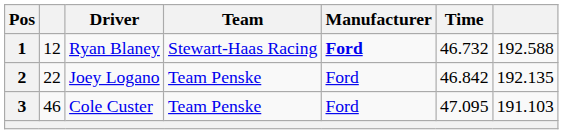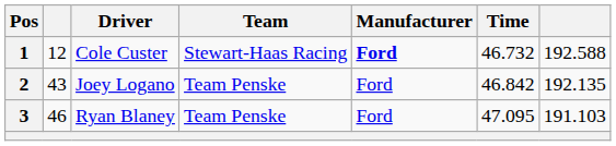 <table class="wikitable" style="font-size:95%">
 <tr>
 <th>Pos</th>
 <th></th>
 <th>Driver</th>
 <th>Team</th>
 <th>Manufacturer</th>
 <th>Time</th>
 <th></th>
 </tr>
 <tr>
 <th>1</th>
 <td>12</td>
-<td><a href='#'>Ryan Blaney</a></td>
+<td><a href='#'>Cole Custer</a></td>
 <td><a href='#'>Stewart-Haas Racing</a></td>
 <td><strong><a href='#'>Ford</a></strong></td>
 <td>46.732</td>
 <td>192.588</td>
 </tr>
 <tr>
 <th>2</th>
-<td>22</td>
+<td>43</td>
 <td><a href='#'>Joey Logano</a></td>
 <td><a href='#'>Team Penske</a></td>
 <td><a href='#'>Ford</a></td>
 <td>46.842</td>
 <td>192.135</td>
 </tr>
 <tr>
 <th>3</th>
 <td>46</td>
-<td><a href='#'>Cole Custer</a></td>
+<td><a href='#'>Ryan Blaney</a></td>
 <td><a href='#'>Team Penske</a></td>
 <td><a href='#'>Ford</a></td>
 <td>47.095</td>
 <td>191.103</td>
 </tr>
 <tr>
 <th colspan="7"></th>
 </tr>
 </table>
